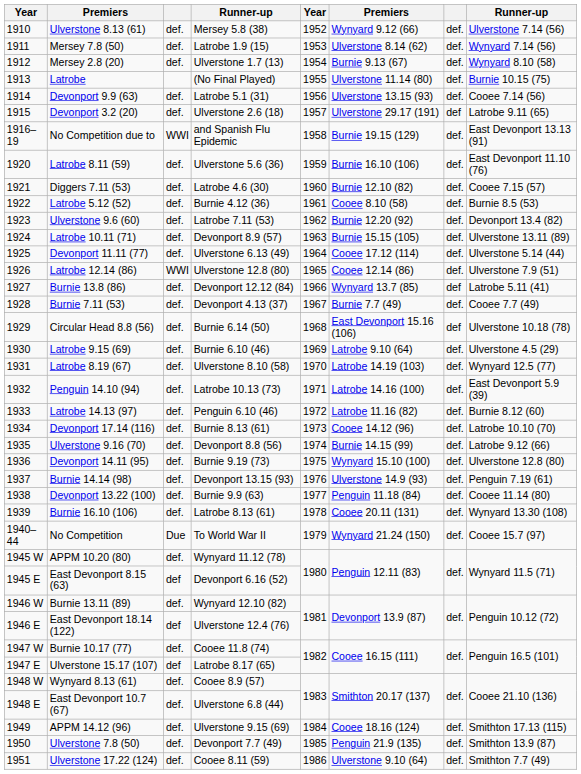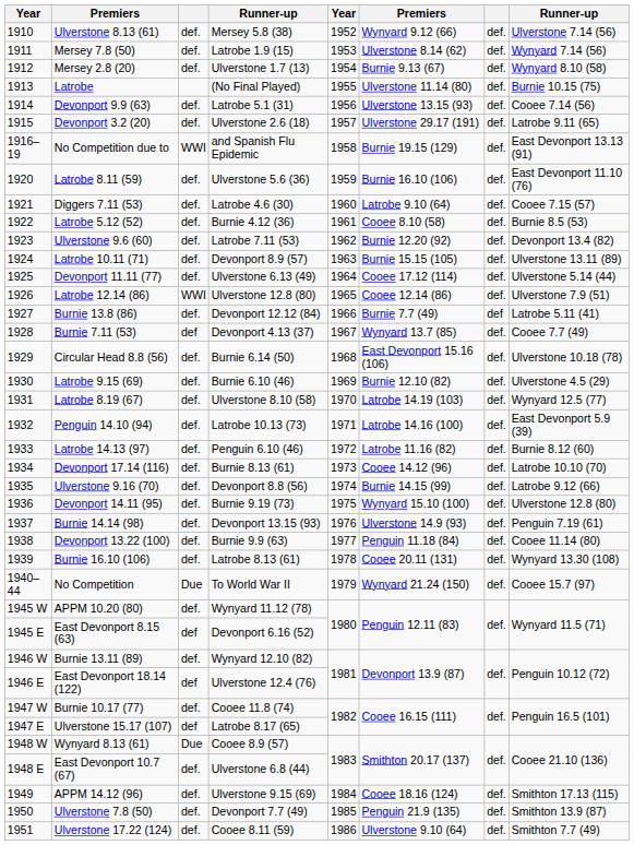 <table class="wikitable">
 <tr>
 <th>Year</th>
 <th>Premiers</th>
 <th></th>
 <th>Runner-up</th>
 <th>Year</th>
 <th>Premiers</th>
 <th></th>
 <th>Runner-up</th>
 </tr>
 <tr>
 <td>1910</td>
 <td><a href='#'>Ulverstone</a> 8.13 (61)</td>
 <td>def.</td>
 <td>Mersey 5.8 (38)</td>
 <td>1952</td>
 <td><a href='#'>Wynyard</a> 9.12 (66)</td>
 <td>def.</td>
 <td><a href='#'>Ulverstone</a> 7.14 (56)</td>
 </tr>
 <tr>
 <td>1911</td>
 <td>Mersey 7.8 (50)</td>
 <td>def.</td>
 <td>Latrobe 1.9 (15)</td>
 <td>1953</td>
 <td><a href='#'>Ulverstone</a> 8.14 (62)</td>
 <td>def.</td>
 <td><a href='#'>Wynyard</a> 7.14 (56)</td>
 </tr>
 <tr>
 <td>1912</td>
 <td>Mersey 2.8 (20)</td>
 <td>def.</td>
 <td>Ulverstone 1.7 (13)</td>
 <td>1954</td>
 <td><a href='#'>Burnie</a> 9.13 (67)</td>
 <td>def.</td>
 <td><a href='#'>Wynyard</a> 8.10 (58)</td>
 </tr>
 <tr>
 <td>1913</td>
 <td><a href='#'>Latrobe</a></td>
 <td></td>
 <td>(No Final Played)</td>
 <td>1955</td>
 <td><a href='#'>Ulverstone</a> 11.14 (80)</td>
 <td>def.</td>
 <td><a href='#'>Burnie</a> 10.15 (75)</td>
 </tr>
 <tr>
 <td>1914</td>
 <td><a href='#'>Devonport</a> 9.9 (63)</td>
 <td>def.</td>
 <td>Latrobe 5.1 (31)</td>
 <td>1956</td>
 <td><a href='#'>Ulverstone</a> 13.15 (93)</td>
 <td>def.</td>
 <td>Cooee 7.14 (56)</td>
 </tr>
 <tr>
 <td>1915</td>
 <td><a href='#'>Devonport</a> 3.2 (20)</td>
 <td>def.</td>
 <td>Ulverstone 2.6 (18)</td>
 <td>1957</td>
 <td><a href='#'>Ulverstone</a> 29.17 (191)</td>
-<td>def</td>
+<td>def.</td>
 <td>Latrobe 9.11 (65)</td>
 </tr>
 <tr>
 <td>1916–19</td>
 <td>No Competition due to</td>
 <td>WWI</td>
 <td>and Spanish Flu Epidemic</td>
 <td>1958</td>
 <td><a href='#'>Burnie</a> 19.15 (129)</td>
 <td>def.</td>
 <td>East Devonport 13.13 (91)</td>
 </tr>
 <tr>
 <td>1920</td>
 <td><a href='#'>Latrobe</a> 8.11 (59)</td>
 <td>def.</td>
 <td>Ulverstone 5.6 (36)</td>
 <td>1959</td>
 <td><a href='#'>Burnie</a> 16.10 (106)</td>
 <td>def.</td>
 <td>East Devonport 11.10 (76)</td>
 </tr>
 <tr>
 <td>1921</td>
 <td>Diggers 7.11 (53)</td>
 <td>def.</td>
 <td>Latrobe 4.6 (30)</td>
 <td>1960</td>
-<td><a href='#'>Burnie</a> 12.10 (82)</td>
+<td><a href='#'>Latrobe</a> 9.10 (64)</td>
 <td>def.</td>
 <td>Cooee 7.15 (57)</td>
 </tr>
 <tr>
 <td>1922</td>
 <td><a href='#'>Latrobe</a> 5.12 (52)</td>
 <td>def.</td>
 <td>Burnie 4.12 (36)</td>
 <td>1961</td>
 <td><a href='#'>Cooee</a> 8.10 (58)</td>
 <td>def.</td>
 <td>Burnie 8.5 (53)</td>
 </tr>
 <tr>
 <td>1923</td>
 <td><a href='#'>Ulverstone</a> 9.6 (60)</td>
 <td>def.</td>
 <td>Latrobe 7.11 (53)</td>
 <td>1962</td>
 <td><a href='#'>Burnie</a> 12.20 (92)</td>
 <td>def.</td>
 <td>Devonport 13.4 (82)</td>
 </tr>
 <tr>
 <td>1924</td>
 <td><a href='#'>Latrobe</a> 10.11 (71)</td>
 <td>def.</td>
 <td>Devonport 8.9 (57)</td>
 <td>1963</td>
 <td><a href='#'>Burnie</a> 15.15 (105)</td>
 <td>def.</td>
 <td>Ulverstone 13.11 (89)</td>
 </tr>
 <tr>
 <td>1925</td>
 <td><a href='#'>Devonport</a> 11.11 (77)</td>
 <td>def.</td>
 <td>Ulverstone 6.13 (49)</td>
 <td>1964</td>
 <td><a href='#'>Cooee</a> 17.12 (114)</td>
 <td>def.</td>
 <td>Ulverstone 5.14 (44)</td>
 </tr>
 <tr>
 <td>1926</td>
 <td><a href='#'>Latrobe</a> 12.14 (86)</td>
 <td>WWI</td>
 <td>Ulverstone 12.8 (80)</td>
 <td>1965</td>
 <td><a href='#'>Cooee</a> 12.14 (86)</td>
 <td>def.</td>
 <td>Ulverstone 7.9 (51)</td>
 </tr>
 <tr>
 <td>1927</td>
 <td><a href='#'>Burnie</a> 13.8 (86)</td>
 <td>def.</td>
 <td>Devonport 12.12 (84)</td>
 <td>1966</td>
-<td><a href='#'>Wynyard</a> 13.7 (85)</td>
+<td><a href='#'>Burnie</a> 7.7 (49)</td>
 <td>def</td>
 <td>Latrobe 5.11 (41)</td>
 </tr>
 <tr>
 <td>1928</td>
 <td><a href='#'>Burnie</a>  7.11 (53)</td>
-<td>def.</td>
+<td>def</td>
 <td>Devonport 4.13 (37)</td>
 <td>1967</td>
-<td><a href='#'>Burnie</a> 7.7 (49)</td>
+<td><a href='#'>Wynyard</a> 13.7 (85)</td>
 <td>def.</td>
 <td>Cooee 7.7 (49)</td>
 </tr>
 <tr>
 <td>1929</td>
 <td>Circular Head 8.8 (56)</td>
 <td>def.</td>
 <td>Burnie 6.14 (50)</td>
 <td>1968</td>
 <td><a href='#'>East Devonport</a> 15.16 (106)</td>
-<td>def</td>
+<td>def.</td>
 <td>Ulverstone 10.18 (78)</td>
 </tr>
 <tr>
 <td>1930</td>
 <td><a href='#'>Latrobe</a> 9.15 (69)</td>
 <td>def.</td>
 <td>Burnie 6.10 (46)</td>
 <td>1969</td>
-<td><a href='#'>Latrobe</a> 9.10 (64)</td>
+<td><a href='#'>Burnie</a> 12.10 (82)</td>
 <td>def.</td>
 <td>Ulverstone 4.5 (29)</td>
 </tr>
 <tr>
 <td>1931</td>
 <td><a href='#'>Latrobe</a> 8.19 (67)</td>
 <td>def.</td>
 <td>Ulverstone 8.10 (58)</td>
 <td>1970</td>
 <td><a href='#'>Latrobe</a> 14.19 (103)</td>
 <td>def.</td>
 <td>Wynyard 12.5 (77)</td>
 </tr>
 <tr>
 <td>1932</td>
 <td><a href='#'>Penguin</a> 14.10 (94)</td>
 <td>def.</td>
 <td>Latrobe 10.13 (73)</td>
 <td>1971</td>
 <td><a href='#'>Latrobe</a> 14.16 (100)</td>
 <td>def.</td>
 <td>East Devonport 5.9 (39)</td>
 </tr>
 <tr>
 <td>1933</td>
 <td><a href='#'>Latrobe</a> 14.13 (97)</td>
 <td>def.</td>
 <td>Penguin 6.10 (46)</td>
 <td>1972</td>
 <td><a href='#'>Latrobe</a> 11.16 (82)</td>
 <td>def.</td>
 <td>Burnie 8.12 (60)</td>
 </tr>
 <tr>
 <td>1934</td>
 <td><a href='#'>Devonport</a> 17.14 (116)</td>
 <td>def.</td>
 <td>Burnie 8.13 (61)</td>
 <td>1973</td>
 <td><a href='#'>Cooee</a> 14.12 (96)</td>
 <td>def.</td>
 <td>Latrobe 10.10 (70)</td>
 </tr>
 <tr>
 <td>1935</td>
 <td><a href='#'>Ulverstone</a> 9.16 (70)</td>
 <td>def.</td>
 <td>Devonport 8.8 (56)</td>
 <td>1974</td>
 <td><a href='#'>Burnie</a> 14.15 (99)</td>
 <td>def.</td>
 <td>Latrobe 9.12 (66)</td>
 </tr>
 <tr>
 <td>1936</td>
 <td><a href='#'>Devonport</a> 14.11 (95)</td>
 <td>def.</td>
 <td>Burnie 9.19 (73)</td>
 <td>1975</td>
 <td><a href='#'>Wynyard</a> 15.10 (100)</td>
 <td>def.</td>
 <td>Ulverstone 12.8 (80)</td>
 </tr>
 <tr>
 <td>1937</td>
 <td><a href='#'>Burnie</a> 14.14 (98)</td>
 <td>def.</td>
 <td>Devonport 13.15 (93)</td>
 <td>1976</td>
 <td><a href='#'>Ulverstone</a> 14.9 (93)</td>
 <td>def.</td>
 <td>Penguin 7.19 (61)</td>
 </tr>
 <tr>
 <td>1938</td>
 <td><a href='#'>Devonport</a> 13.22 (100)</td>
 <td>def.</td>
 <td>Burnie 9.9 (63)</td>
 <td>1977</td>
 <td><a href='#'>Penguin</a> 11.18 (84)</td>
 <td>def.</td>
 <td>Cooee 11.14 (80)</td>
 </tr>
 <tr>
 <td>1939</td>
 <td><a href='#'>Burnie</a> 16.10 (106)</td>
 <td>def.</td>
 <td>Latrobe 8.13 (61)</td>
 <td>1978</td>
 <td><a href='#'>Cooee</a> 20.11 (131)</td>
 <td>def.</td>
 <td>Wynyard 13.30 (108)</td>
 </tr>
 <tr>
 <td>1940–44</td>
 <td>No Competition</td>
 <td>Due</td>
 <td>To World War II</td>
 <td>1979</td>
 <td><a href='#'>Wynyard</a> 21.24 (150)</td>
 <td>def.</td>
 <td>Cooee 15.7 (97)</td>
 </tr>
 <tr>
 <td>1945 W</td>
 <td>APPM 10.20 (80)</td>
 <td>def.</td>
 <td>Wynyard 11.12 (78)</td>
 <td rowspan="2">1980</td>
 <td rowspan="2"><a href='#'>Penguin</a> 12.11 (83)</td>
 <td rowspan="2">def.</td>
 <td rowspan="2">Wynyard 11.5 (71)</td>
 </tr>
 <tr>
 <td>1945 E</td>
 <td>East Devonport 8.15 (63)</td>
 <td>def</td>
 <td>Devonport 6.16 (52)</td>
 </tr>
 <tr>
 <td>1946 W</td>
 <td>Burnie 13.11 (89)</td>
 <td>def.</td>
 <td>Wynyard 12.10 (82)</td>
 <td rowspan="2">1981</td>
 <td rowspan="2"><a href='#'>Devonport</a> 13.9 (87)</td>
 <td rowspan="2">def.</td>
 <td rowspan="2">Penguin 10.12 (72)</td>
 </tr>
 <tr>
 <td>1946 E</td>
 <td>East Devonport 18.14 (122)</td>
 <td>def</td>
 <td>Ulverstone 12.4 (76)</td>
 </tr>
 <tr>
 <td>1947 W</td>
 <td>Burnie 10.17 (77)</td>
 <td>def.</td>
 <td>Cooee 11.8 (74)</td>
 <td rowspan="2">1982</td>
 <td rowspan="2"><a href='#'>Cooee</a> 16.15 (111)</td>
 <td rowspan="2">def.</td>
 <td rowspan="2">Penguin 16.5 (101)</td>
 </tr>
 <tr>
 <td>1947 E</td>
 <td>Ulverstone 15.17 (107)</td>
 <td>def</td>
 <td>Latrobe 8.17 (65)</td>
 </tr>
 <tr>
 <td>1948 W</td>
 <td>Wynyard 8.13 (61)</td>
-<td>def.</td>
+<td>Due</td>
 <td>Cooee 8.9 (57)</td>
 <td rowspan="2">1983</td>
 <td rowspan="2"><a href='#'>Smithton</a> 20.17 (137)</td>
 <td rowspan="2">def.</td>
 <td rowspan="2">Cooee 21.10 (136)</td>
 </tr>
 <tr>
 <td>1948 E</td>
 <td>East Devonport 10.7 (67)</td>
 <td>def.</td>
 <td>Ulverstone 6.8 (44)</td>
 </tr>
 <tr>
 <td>1949</td>
 <td>APPM 14.12 (96)</td>
 <td>def.</td>
 <td>Ulverstone 9.15 (69)</td>
 <td>1984</td>
 <td><a href='#'>Cooee</a> 18.16 (124)</td>
 <td>def.</td>
 <td>Smithton 17.13 (115)</td>
 </tr>
 <tr>
 <td>1950</td>
 <td><a href='#'>Ulverstone</a> 7.8 (50)</td>
 <td>def.</td>
 <td>Devonport 7.7 (49)</td>
 <td>1985</td>
 <td><a href='#'>Penguin</a> 21.9 (135)</td>
 <td>def.</td>
 <td>Smithton 13.9 (87)</td>
 </tr>
 <tr>
 <td>1951</td>
 <td><a href='#'>Ulverstone</a> 17.22 (124)</td>
 <td>def.</td>
 <td>Cooee 8.11 (59)</td>
 <td>1986</td>
 <td><a href='#'>Ulverstone</a> 9.10 (64)</td>
 <td>def.</td>
 <td>Smithton 7.7 (49)</td>
 </tr>
 </table>
